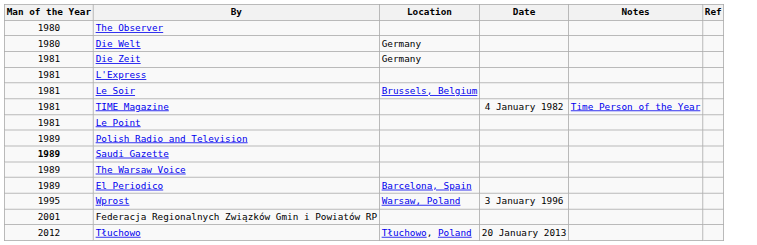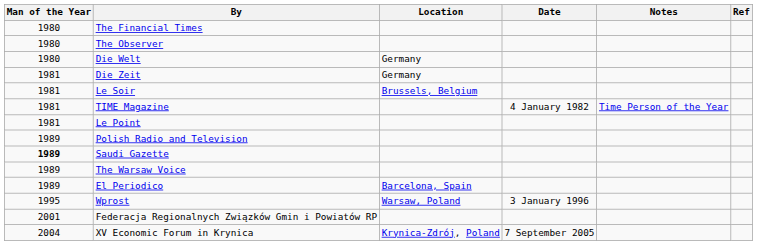 <table class="wikitable sortable" style="font-size: 90%;">
 <tr>
 <th>Man of the Year</th>
 <th>By</th>
 <th>Location</th>
 <th>Date</th>
 <th class="unsortable">Notes</th>
 <th class="unsortable">Ref</th>
+</tr>
+<tr>
+<td align="center">1980</td>
+<td><a href='#'>The Financial Times</a></td>
+<td></td>
+<td align=center></td>
+<td></td>
+<td></td>
 </tr>
 <tr>
 <td align="center">1980</td>
 <td><a href='#'>The Observer</a></td>
 <td></td>
 <td align=center></td>
 <td></td>
 <td></td>
 </tr>
 <tr>
 <td align="center">1980</td>
 <td><a href='#'>Die Welt</a></td>
 <td> Germany</td>
 <td align=center></td>
 <td></td>
 <td></td>
 </tr>
 <tr>
 <td align="center">1981</td>
 <td><a href='#'>Die Zeit</a></td>
 <td> Germany</td>
-<td align=center></td>
-<td></td>
-<td></td>
-</tr>
-<tr>
-<td align="center">1981</td>
-<td><a href='#'>L'Express</a></td>
-<td></td>
 <td align=center></td>
 <td></td>
 <td></td>
 </tr>
 <tr>
 <td align="center">1981</td>
 <td><a href='#'>Le Soir</a></td>
 <td> <a href='#'>Brussels, Belgium</a></td>
 <td align=center></td>
 <td></td>
 <td></td>
 </tr>
 <tr>
 <td align="center">1981</td>
 <td><a href='#'>TIME Magazine</a></td>
 <td></td>
 <td align=center>4 January 1982</td>
 <td><a href='#'>Time Person of the Year</a></td>
 <td></td>
 </tr>
 <tr>
 <td align=center>1981</td>
 <td><a href='#'>Le Point</a></td>
 <td></td>
 <td align=center></td>
 <td></td>
 <td></td>
 </tr>
 <tr>
 <td align="center">1989</td>
 <td><a href='#'>Polish Radio and Television</a></td>
 <td></td>
 <td align=center></td>
 <td></td>
 <td></td>
 </tr>
 <tr>
 <td align="center"><strong>1989</strong></td>
 <td><a href='#'>Saudi Gazette</a></td>
 <td></td>
 <td align=center></td>
 <td></td>
 <td></td>
 </tr>
 <tr>
 <td align="center">1989</td>
 <td><a href='#'>The Warsaw Voice</a></td>
 <td></td>
 <td align=center></td>
 <td></td>
 <td></td>
 </tr>
 <tr>
 <td align="center">1989</td>
 <td><a href='#'>El Periodico</a></td>
 <td> <a href='#'>Barcelona, Spain</a></td>
 <td align=center></td>
 <td></td>
 <td></td>
 </tr>
 <tr>
 <td align="center">1995</td>
 <td><a href='#'>Wprost</a></td>
 <td> <a href='#'>Warsaw, Poland</a></td>
 <td align=center>3 January 1996</td>
 <td></td>
 <td></td>
 </tr>
 <tr>
 <td align="center">2001</td>
 <td>Federacja Regionalnych Związków Gmin i Powiatów RP</td>
 <td></td>
 <td align=center></td>
 <td></td>
 <td></td>
 </tr>
 <tr>
-<td align="center">2012</td>
-<td><a href='#'>Tłuchowo</a></td>
-<td> <a href='#'>Tłuchowo</a>, <a href='#'>Poland</a></td>
-<td align=center>20 January 2013</td>
+<td align="center">2004</td>
+<td>XV Economic Forum in Krynica</td>
+<td> <a href='#'>Krynica-Zdrój</a>, <a href='#'>Poland</a></td>
+<td align=center>7 September 2005</td>
 <td></td>
 <td></td>
 </tr>
 </table>
